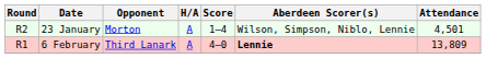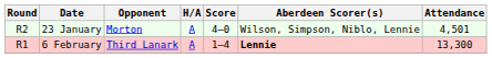 <table class="wikitable" style="text-align:center">
 <tr>
 <th>Round</th>
 <th>Date</th>
 <th>Opponent</th>
 <th>H/A</th>
 <th>Score</th>
 <th>Aberdeen Scorer(s)</th>
 <th>Attendance</th>
 </tr>
 <tr bgcolor=#EEFFEE>
 <td>R2</td>
 <td align=left>23 January</td>
 <td align=left><a href='#'>Morton</a></td>
 <td><a href='#'>A</a></td>
-<td>1–4</td>
+<td>4–0</td>
 <td align=left>Wilson, Simpson, Niblo, Lennie</td>
 <td>4,501</td>
 </tr>
 <tr bgcolor=#FFCCCC>
 <td>R1</td>
 <td align=left>6 February</td>
 <td align=left><a href='#'>Third Lanark</a></td>
 <td><a href='#'>A</a></td>
-<td>4–0</td>
+<td>1–4</td>
 <td align=left><strong>Lennie</strong></td>
-<td>13,809</td>
+<td>13,300</td>
 </tr>
 <tr>
 </tr>
 </table>
